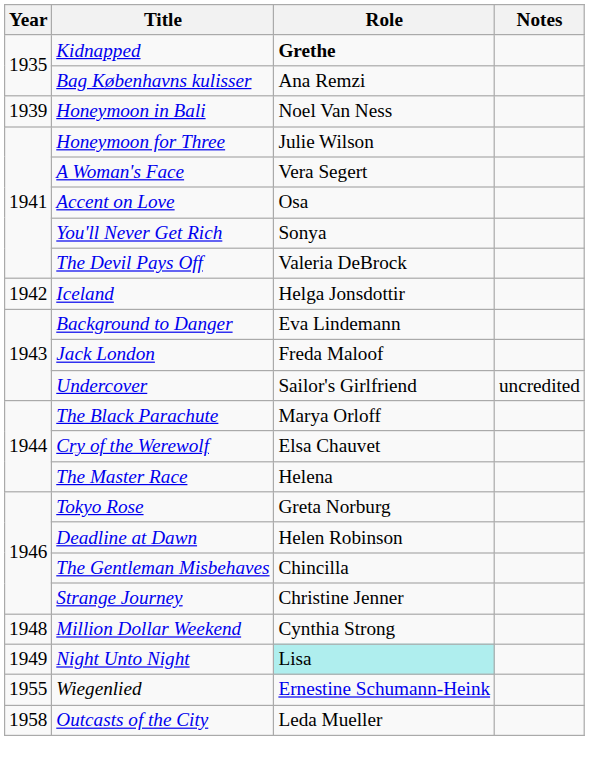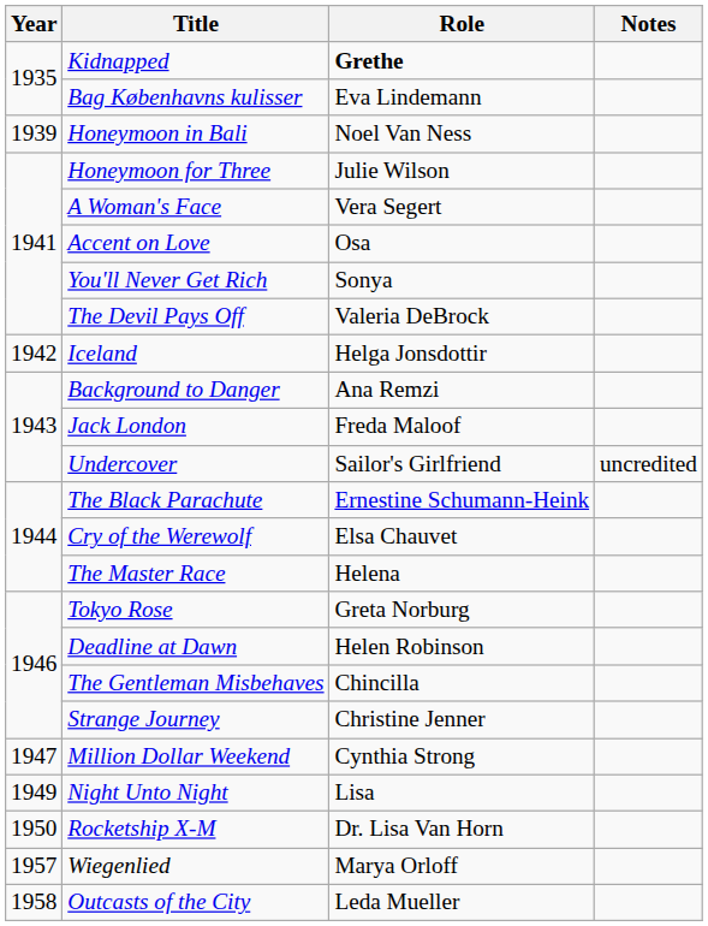 <table class="wikitable sortable">
 <tr>
 <th>Year</th>
 <th>Title</th>
 <th>Role</th>
 <th class="unsortable">Notes</th>
 </tr>
 <tr>
 <td rowspan=2>1935</td>
 <td><em><a href='#'>Kidnapped</a></em></td>
 <td><strong>Grethe</strong></td>
 <td></td>
 </tr>
 <tr>
 <td><em><a href='#'>Bag Københavns kulisser</a></em></td>
-<td>Ana Remzi</td>
+<td>Eva Lindemann</td>
 <td></td>
 </tr>
 <tr>
 <td>1939</td>
 <td><em><a href='#'>Honeymoon in Bali</a></em></td>
 <td>Noel Van Ness</td>
 <td></td>
 </tr>
 <tr>
 <td rowspan=5>1941</td>
 <td><em><a href='#'>Honeymoon for Three</a></em></td>
 <td>Julie Wilson</td>
 <td></td>
 </tr>
 <tr>
 <td><em><a href='#'>A Woman's Face</a></em></td>
 <td>Vera Segert</td>
 <td></td>
 </tr>
 <tr>
 <td><em><a href='#'>Accent on Love</a></em></td>
 <td>Osa</td>
 <td></td>
 </tr>
 <tr>
 <td><em><a href='#'>You'll Never Get Rich</a></em></td>
 <td>Sonya</td>
 <td></td>
 </tr>
 <tr>
 <td><em><a href='#'>The Devil Pays Off</a></em></td>
 <td>Valeria DeBrock</td>
 <td></td>
 </tr>
 <tr>
 <td>1942</td>
 <td><em><a href='#'>Iceland</a></em></td>
 <td>Helga Jonsdottir</td>
 <td></td>
 </tr>
 <tr>
 <td rowspan=3>1943</td>
 <td><em><a href='#'>Background to Danger</a></em></td>
-<td>Eva Lindemann</td>
+<td>Ana Remzi</td>
 <td></td>
 </tr>
 <tr>
 <td><em><a href='#'>Jack London</a></em></td>
 <td>Freda Maloof</td>
 <td></td>
 </tr>
 <tr>
 <td><em><a href='#'>Undercover</a></em></td>
 <td>Sailor's Girlfriend</td>
 <td>uncredited</td>
 </tr>
 <tr>
 <td rowspan=3>1944</td>
 <td><em><a href='#'>The Black Parachute</a></em></td>
-<td>Marya Orloff</td>
+<td><a href='#'>Ernestine Schumann-Heink</a></td>
 <td></td>
 </tr>
 <tr>
 <td><em><a href='#'>Cry of the Werewolf</a></em></td>
 <td>Elsa Chauvet</td>
 <td></td>
 </tr>
 <tr>
 <td><em><a href='#'>The Master Race</a></em></td>
 <td>Helena</td>
 <td></td>
 </tr>
 <tr>
 <td rowspan=4>1946</td>
 <td><em><a href='#'>Tokyo Rose</a></em></td>
 <td>Greta Norburg</td>
 <td></td>
 </tr>
 <tr>
 <td><em><a href='#'>Deadline at Dawn</a></em></td>
 <td>Helen Robinson</td>
 <td></td>
 </tr>
 <tr>
 <td><em><a href='#'>The Gentleman Misbehaves</a></em></td>
 <td>Chincilla</td>
 <td></td>
 </tr>
 <tr>
 <td><em><a href='#'>Strange Journey</a></em></td>
 <td>Christine Jenner</td>
 <td></td>
 </tr>
 <tr>
-<td>1948</td>
+<td>1947</td>
 <td><em><a href='#'>Million Dollar Weekend</a></em></td>
 <td>Cynthia Strong</td>
 <td></td>
 </tr>
 <tr>
 <td>1949</td>
 <td><em><a href='#'>Night Unto Night</a></em></td>
-<td style="background: paleturquoise;">Lisa</td>
+<td>Lisa</td>
 <td></td>
 </tr>
 <tr>
-<td>1955</td>
+<td>1950</td>
+<td><em><a href='#'>Rocketship X-M</a></em></td>
+<td>Dr. Lisa Van Horn</td>
+<td></td>
+</tr>
+<tr>
+<td>1957</td>
 <td><em>Wiegenlied</em></td>
-<td><a href='#'>Ernestine Schumann-Heink</a></td>
+<td>Marya Orloff</td>
 <td></td>
 </tr>
 <tr>
 <td>1958</td>
 <td><em><a href='#'>Outcasts of the City</a></em></td>
 <td>Leda Mueller</td>
 <td></td>
 </tr>
 </table>
